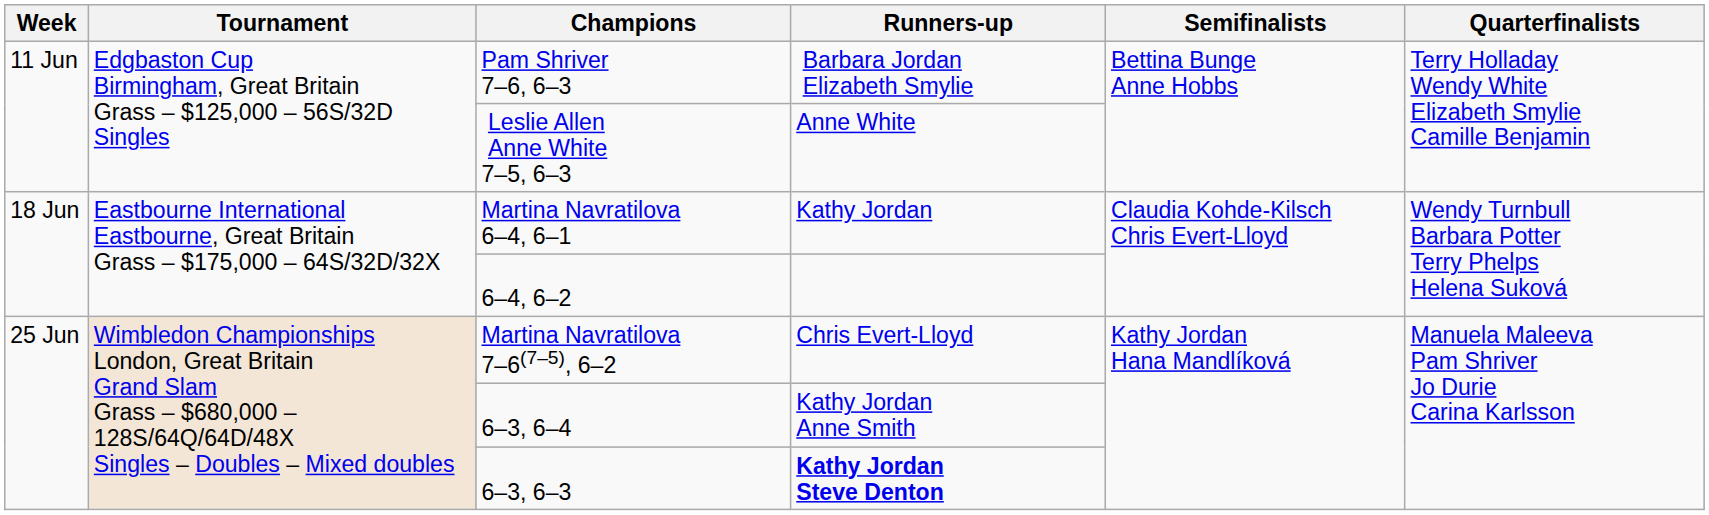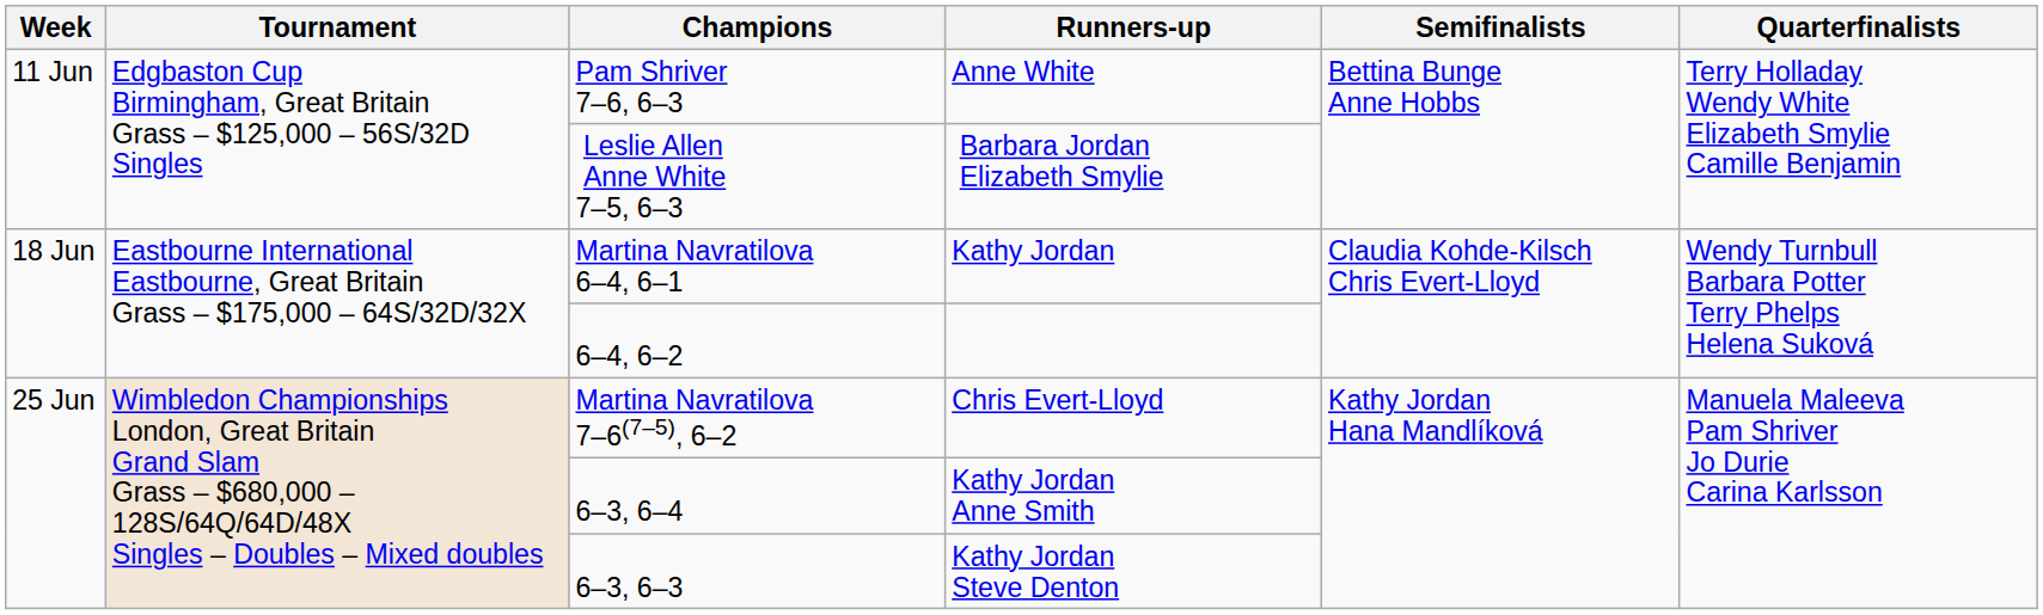 <table class=wikitable style=font-size:95%>
 <tr>
 <th style="width:48px;">Week</th>
 <th style="width:248px;">Tournament</th>
 <th style="width:200px;">Champions</th>
 <th style="width:200px;">Runners-up</th>
 <th style="width:190px;">Semifinalists</th>
 <th style="width:190px;">Quarterfinalists</th>
 </tr>
 <tr valign="top">
 <td rowspan=2>11 Jun</td>
 <td rowspan=2><a href='#'>Edgbaston Cup</a><br> <a href='#'>Birmingham</a>, Great Britain<br>Grass – $125,000 – 56S/32D <br><a href='#'>Singles</a></td>
 <td> <a href='#'>Pam Shriver</a><br>7–6, 6–3</td>
-<td> <a href='#'>Barbara Jordan</a><br> <a href='#'>Elizabeth Smylie</a></td>
+<td> <a href='#'>Anne White</a></td>
 <td rowspan=2> <a href='#'>Bettina Bunge</a> <br> <a href='#'>Anne Hobbs</a></td>
 <td rowspan=2> <a href='#'>Terry Holladay</a>  <br> <a href='#'>Wendy White</a> <br> <a href='#'>Elizabeth Smylie</a> <br> <a href='#'>Camille Benjamin</a></td>
 </tr>
 <tr valign="top">
 <td> <a href='#'>Leslie Allen</a><br> <a href='#'>Anne White</a><br>7–5, 6–3</td>
-<td> <a href='#'>Anne White</a></td>
+<td> <a href='#'>Barbara Jordan</a><br> <a href='#'>Elizabeth Smylie</a></td>
 </tr>
 <tr valign="top">
 <td rowspan=2>18 Jun</td>
 <td rowspan=2><a href='#'>Eastbourne International</a><br> <a href='#'>Eastbourne</a>, Great Britain<br>Grass – $175,000 – 64S/32D/32X</td>
 <td> <a href='#'>Martina Navratilova</a><br>6–4, 6–1</td>
 <td> <a href='#'>Kathy Jordan</a></td>
 <td rowspan=2> <a href='#'>Claudia Kohde-Kilsch</a> <br> <a href='#'>Chris Evert-Lloyd</a></td>
 <td rowspan=2> <a href='#'>Wendy Turnbull</a>  <br> <a href='#'>Barbara Potter</a> <br> <a href='#'>Terry Phelps</a> <br> <a href='#'>Helena Suková</a></td>
 </tr>
 <tr valign="top">
 <td><br>6–4, 6–2</td>
 <td></td>
 </tr>
 <tr valign=top>
 <td rowspan=3>25 Jun</td>
 <td rowspan=3 style="background:#f3e6d7;"><a href='#'>Wimbledon Championships</a><br> London, Great Britain<br><a href='#'>Grand Slam</a><br>Grass – $680,000 – 128S/64Q/64D/48X <br><a href='#'>Singles</a> – <a href='#'>Doubles</a> – <a href='#'>Mixed doubles</a></td>
 <td> <a href='#'>Martina Navratilova</a> <br>7–6<sup>(7–5)</sup>, 6–2</td>
 <td> <a href='#'>Chris Evert-Lloyd</a></td>
 <td rowspan=3> <a href='#'>Kathy Jordan</a> <br> <a href='#'>Hana Mandlíková</a> <br></td>
 <td rowspan=3> <a href='#'>Manuela Maleeva</a> <br> <a href='#'>Pam Shriver</a><br>  <a href='#'>Jo Durie</a> <br> <a href='#'>Carina Karlsson</a><br></td>
 </tr>
 <tr valign="top">
 <td> <br>6–3, 6–4</td>
 <td> <a href='#'>Kathy Jordan</a><br>  <a href='#'>Anne Smith</a></td>
 </tr>
 <tr valign="top">
 <td> <br>6–3, 6–3</td>
-<td><strong> <a href='#'>Kathy Jordan</a><br>  <a href='#'>Steve Denton</a></strong></td>
+<td> <a href='#'>Kathy Jordan</a><br>  <a href='#'>Steve Denton</a></td>
 </tr>
 </table>
